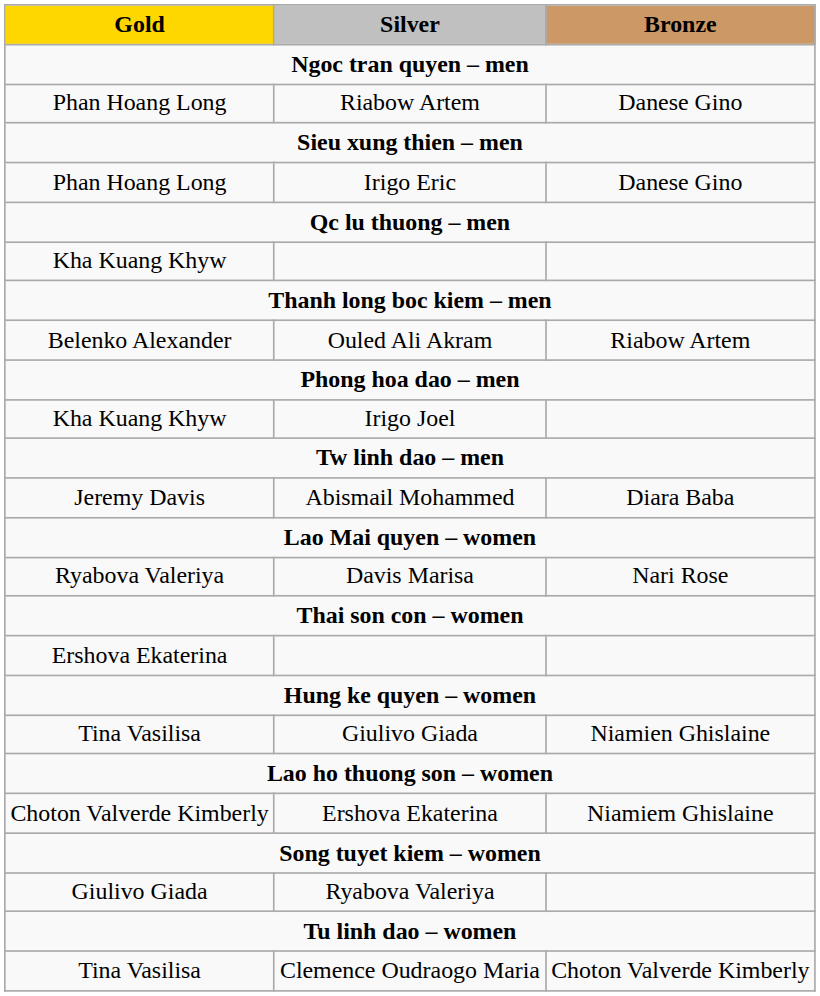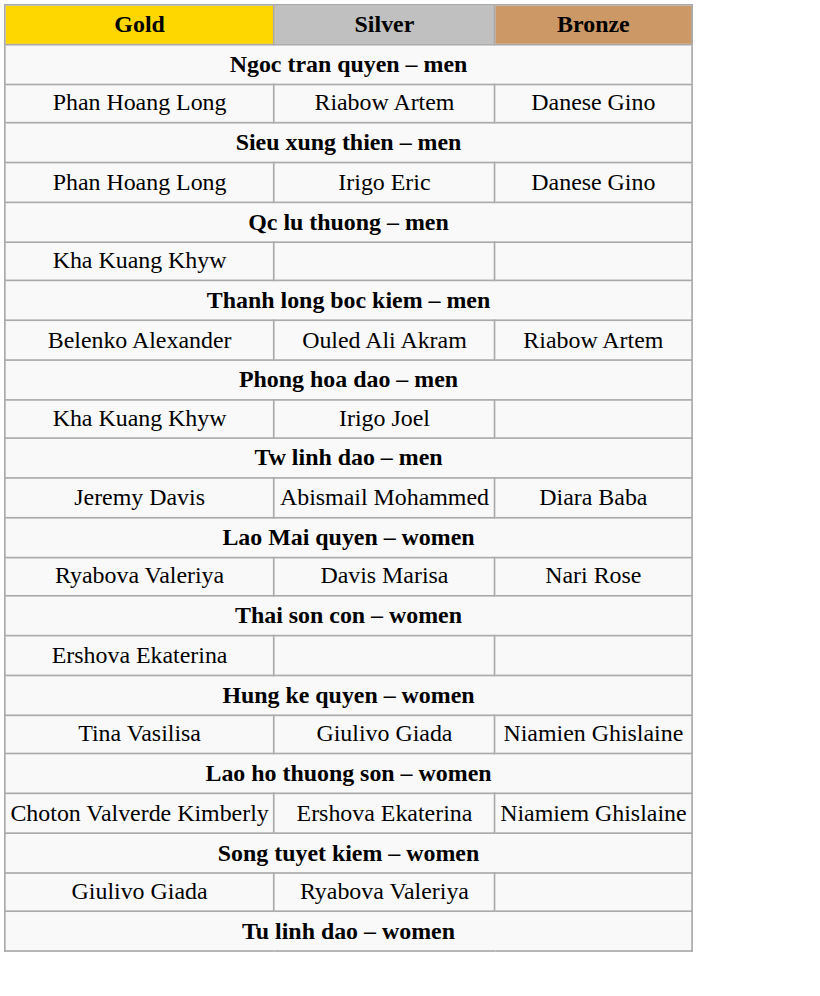 <table class="wikitable" style="text-align:center; font-size:90%;">
 <tr>
 <td style="background:gold;  font-weight:bold;">Gold</td>
 <td style="background:silver;  font-weight:bold;">Silver</td>
 <td style="background:#cc9966; font-weight:bold;">Bronze</td>
 </tr>
 <tr>
 <td colspan="3"><strong>Ngoc tran quyen – men</strong></td>
 </tr>
 <tr>
 <td> Phan Hoang Long</td>
 <td> Riabow Artem</td>
 <td> Danese Gino</td>
 </tr>
 <tr>
 <td colspan="3"><strong>Sieu xung thien – men</strong></td>
 </tr>
 <tr>
 <td> Phan Hoang Long</td>
 <td> Irigo Eric</td>
 <td> Danese Gino</td>
 </tr>
 <tr>
 <td colspan="3"><strong>Qc lu thuong – men</strong></td>
 </tr>
 <tr>
 <td> Kha Kuang Khyw</td>
 <td></td>
 <td></td>
 </tr>
 <tr>
 <td colspan="3"><strong>Thanh long boc kiem – men</strong></td>
 </tr>
 <tr>
 <td> Belenko Alexander</td>
 <td> Ouled Ali Akram</td>
 <td> Riabow Artem</td>
 </tr>
 <tr>
 <td colspan="3"><strong>Phong hoa dao – men</strong></td>
 </tr>
 <tr>
 <td> Kha Kuang Khyw</td>
 <td> Irigo Joel</td>
 <td></td>
 </tr>
 <tr>
 <td colspan="3"><strong>Tw linh dao – men</strong></td>
 </tr>
 <tr>
 <td> Jeremy Davis</td>
 <td> Abismail Mohammed</td>
 <td> Diara Baba</td>
 </tr>
 <tr>
 <td colspan="3"><strong>Lao Mai quyen – women</strong></td>
 </tr>
 <tr>
 <td> Ryabova Valeriya</td>
 <td> Davis Marisa</td>
 <td> Nari Rose</td>
 </tr>
 <tr>
 <td colspan="3"><strong>Thai son con – women</strong></td>
 </tr>
 <tr>
 <td> Ershova Ekaterina</td>
 <td></td>
 <td></td>
 </tr>
 <tr>
 <td colspan="3"><strong>Hung ke quyen – women</strong></td>
 </tr>
 <tr>
 <td> Tina Vasilisa</td>
 <td> Giulivo Giada</td>
 <td> Niamien Ghislaine</td>
 </tr>
 <tr>
 <td colspan="3"><strong>Lao ho thuong son – women</strong></td>
 </tr>
 <tr>
 <td> Choton Valverde Kimberly</td>
 <td> Ershova Ekaterina</td>
 <td> Niamiem Ghislaine</td>
 </tr>
 <tr>
 <td colspan="3"><strong>Song tuyet kiem – women</strong></td>
 </tr>
 <tr>
 <td> Giulivo Giada</td>
 <td> Ryabova Valeriya</td>
 <td></td>
 </tr>
 <tr>
 <td colspan="3"><strong>Tu linh dao – women</strong></td>
 </tr>
-<tr>
-<td> Tina Vasilisa</td>
-<td> Clemence Oudraogo Maria</td>
-<td> Choton Valverde Kimberly</td>
-</tr>
 </table>
